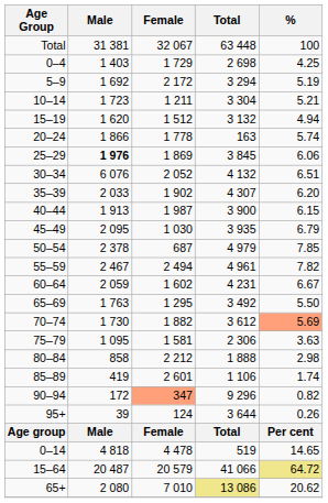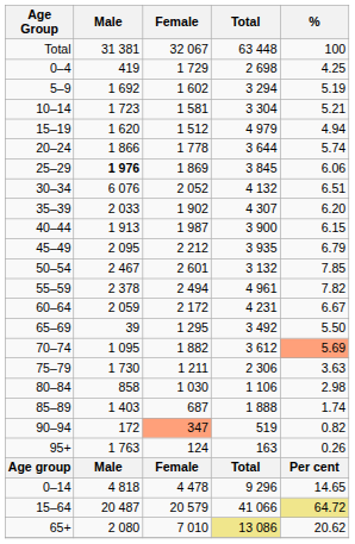 <table class="wikitable">
 <tr>
 <th width="80pt">Age Group</th>
 <th width="80pt">Male</th>
 <th width="80pt">Female</th>
 <th width="80pt">Total</th>
 <th width="80pt">%</th>
 </tr>
 <tr>
 <td align="right">Total</td>
 <td align="right">31 381</td>
 <td align="right">32 067</td>
 <td align="right">63 448</td>
 <td align="right">100</td>
 </tr>
 <tr>
 <td align="right">0–4</td>
-<td align="right">1 403</td>
+<td align="right">419</td>
 <td align="right">1 729</td>
 <td align="right">2 698</td>
 <td align="right">4.25</td>
 </tr>
 <tr>
 <td align="right">5–9</td>
 <td align="right">1 692</td>
-<td align="right">2 172</td>
+<td align="right">1 602</td>
 <td align="right">3 294</td>
 <td align="right">5.19</td>
 </tr>
 <tr>
 <td align="right">10–14</td>
 <td align="right">1 723</td>
-<td align="right">1 211</td>
+<td align="right">1 581</td>
 <td align="right">3 304</td>
 <td align="right">5.21</td>
 </tr>
 <tr>
 <td align="right">15–19</td>
 <td align="right">1 620</td>
 <td align="right">1 512</td>
-<td align="right">3 132</td>
+<td align="right">4 979</td>
 <td align="right">4.94</td>
 </tr>
 <tr>
 <td align="right">20–24</td>
 <td align="right">1 866</td>
 <td align="right">1 778</td>
-<td align="right">163</td>
+<td align="right">3 644</td>
 <td align="right">5.74</td>
 </tr>
 <tr>
 <td align="right">25–29</td>
 <td align="right"><strong>1 976</strong></td>
 <td align="right">1 869</td>
 <td align="right">3 845</td>
 <td align="right">6.06</td>
 </tr>
 <tr>
 <td align="right">30–34</td>
 <td align="right">6 076</td>
 <td align="right">2 052</td>
 <td align="right">4 132</td>
 <td align="right">6.51</td>
 </tr>
 <tr>
 <td align="right">35–39</td>
 <td align="right">2 033</td>
 <td align="right">1 902</td>
 <td align="right">4 307</td>
 <td align="right">6.20</td>
 </tr>
 <tr>
 <td align="right">40–44</td>
 <td align="right">1 913</td>
 <td align="right">1 987</td>
 <td align="right">3 900</td>
 <td align="right">6.15</td>
 </tr>
 <tr>
 <td align="right">45–49</td>
 <td align="right">2 095</td>
-<td align="right">1 030</td>
+<td align="right">2 212</td>
 <td align="right">3 935</td>
 <td align="right">6.79</td>
 </tr>
 <tr>
 <td align="right">50–54</td>
-<td align="right">2 378</td>
-<td align="right">687</td>
-<td align="right">4 979</td>
+<td align="right">2 467</td>
+<td align="right">2 601</td>
+<td align="right">3 132</td>
 <td align="right">7.85</td>
 </tr>
 <tr>
 <td align="right">55–59</td>
-<td align="right">2 467</td>
+<td align="right">2 378</td>
 <td align="right">2 494</td>
 <td align="right">4 961</td>
 <td align="right">7.82</td>
 </tr>
 <tr>
 <td align="right">60–64</td>
 <td align="right">2 059</td>
-<td align="right">1 602</td>
+<td align="right">2 172</td>
 <td align="right">4 231</td>
 <td align="right">6.67</td>
 </tr>
 <tr>
 <td align="right">65–69</td>
-<td align="right">1 763</td>
+<td align="right">39</td>
 <td align="right">1 295</td>
 <td align="right">3 492</td>
 <td align="right">5.50</td>
 </tr>
 <tr>
 <td align="right">70–74</td>
-<td align="right">1 730</td>
+<td align="right">1 095</td>
 <td align="right">1 882</td>
 <td align="right">3 612</td>
 <td align="right" style="background: lightsalmon;">5.69</td>
 </tr>
 <tr>
 <td align="right">75–79</td>
-<td align="right">1 095</td>
-<td align="right">1 581</td>
+<td align="right">1 730</td>
+<td align="right">1 211</td>
 <td align="right">2 306</td>
 <td align="right">3.63</td>
 </tr>
 <tr>
 <td align="right">80–84</td>
 <td align="right">858</td>
-<td align="right">2 212</td>
-<td align="right">1 888</td>
+<td align="right">1 030</td>
+<td align="right">1 106</td>
 <td align="right">2.98</td>
 </tr>
 <tr>
 <td align="right">85–89</td>
-<td align="right">419</td>
-<td align="right">2 601</td>
-<td align="right">1 106</td>
+<td align="right">1 403</td>
+<td align="right">687</td>
+<td align="right">1 888</td>
 <td align="right">1.74</td>
 </tr>
 <tr>
 <td align="right">90–94</td>
 <td align="right">172</td>
 <td align="right" style="background: lightsalmon;">347</td>
-<td align="right">9 296</td>
+<td align="right">519</td>
 <td align="right">0.82</td>
 </tr>
 <tr>
 <td align="right">95+</td>
-<td align="right">39</td>
+<td align="right">1 763</td>
 <td align="right">124</td>
-<td align="right">3 644</td>
+<td align="right">163</td>
 <td align="right">0.26</td>
 </tr>
 <tr>
 <th width="50">Age group</th>
 <th width="80pt">Male</th>
 <th width="80">Female</th>
 <th width="80">Total</th>
 <th width="50">Per cent</th>
 </tr>
 <tr>
 <td align="right">0–14</td>
 <td align="right">4 818</td>
 <td align="right">4 478</td>
-<td align="right">519</td>
+<td align="right">9 296</td>
 <td align="right">14.65</td>
 </tr>
 <tr>
 <td align="right">15–64</td>
 <td align="right">20 487</td>
 <td align="right">20 579</td>
 <td align="right">41 066</td>
 <td align="right" style="background: khaki;">64.72</td>
 </tr>
 <tr>
 <td align="right">65+</td>
 <td align="right">2 080</td>
 <td align="right">7 010</td>
 <td align="right" style="background: khaki;">13 086</td>
 <td align="right">20.62</td>
 </tr>
 <tr>
 </tr>
 </table>
